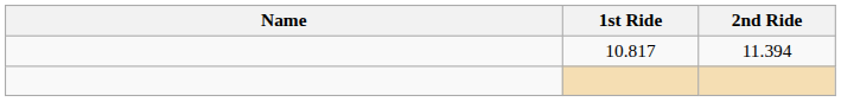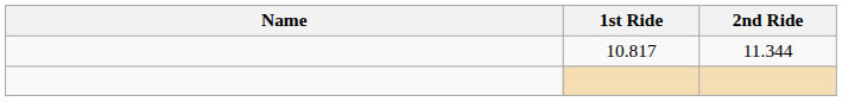 <table class="wikitable" style="text-align:center; font-size:90%;">
 <tr>
 <th style="width:30em">Name</th>
 <th style="width:7em">1st Ride</th>
 <th style="width:7em">2nd Ride</th>
 </tr>
 <tr>
 <td align=left> </td>
 <td>10.817</td>
-<td>11.394</td>
+<td>11.344</td>
 </tr>
 <tr>
 <td align=left> </td>
 <td bgcolor=wheat></td>
 <td bgcolor=wheat></td>
 </tr>
 </table>
